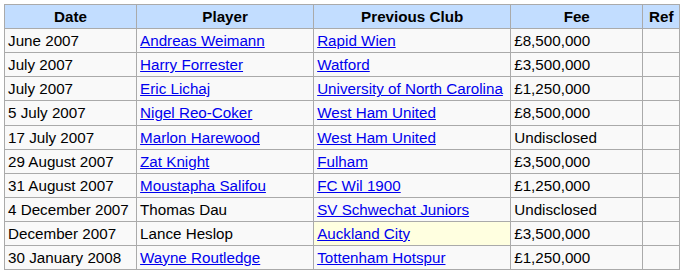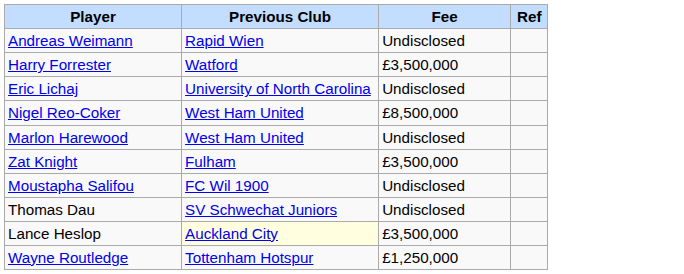 <table class="wikitable" style="text-align:left; font-size:95%;">
 <tr>
-<th style="background:#c2ddff; width:125px;">Date</th>
 <th style="background:#c2ddff; width:170px;">Player</th>
 <th style="background:#c2ddff; width:190px;">Previous Club</th>
 <th style="background:#c2ddff; width:125px;">Fee</th>
 <th style="background:#c2ddff; width:30px;">Ref</th>
 </tr>
 <tr>
-<td>June 2007</td>
 <td> <a href='#'>Andreas Weimann</a></td>
 <td> <a href='#'>Rapid Wien</a></td>
-<td>£8,500,000</td>
+<td>Undisclosed</td>
 <td></td>
 </tr>
 <tr>
-<td>July 2007</td>
 <td> <a href='#'>Harry Forrester</a></td>
 <td><a href='#'>Watford</a></td>
 <td>£3,500,000</td>
 <td></td>
 </tr>
 <tr>
-<td>July 2007</td>
 <td> <a href='#'>Eric Lichaj</a></td>
 <td> <a href='#'>University of North Carolina</a></td>
-<td>£1,250,000</td>
+<td>Undisclosed</td>
 <td></td>
 </tr>
 <tr>
-<td>5 July 2007</td>
 <td> <a href='#'>Nigel Reo-Coker</a></td>
 <td><a href='#'>West Ham United</a></td>
 <td>£8,500,000</td>
 <td></td>
 </tr>
 <tr>
-<td>17 July 2007</td>
 <td> <a href='#'>Marlon Harewood</a></td>
 <td><a href='#'>West Ham United</a></td>
 <td>Undisclosed</td>
 <td></td>
 </tr>
 <tr>
-<td>29 August 2007</td>
 <td> <a href='#'>Zat Knight</a></td>
 <td><a href='#'>Fulham</a></td>
 <td>£3,500,000</td>
 <td></td>
 </tr>
 <tr>
-<td>31 August 2007</td>
 <td> <a href='#'>Moustapha Salifou</a></td>
 <td> <a href='#'>FC Wil 1900</a></td>
-<td>£1,250,000</td>
+<td>Undisclosed</td>
 <td></td>
 </tr>
 <tr>
-<td>4 December 2007</td>
 <td> Thomas Dau</td>
 <td> <a href='#'>SV Schwechat Juniors</a></td>
 <td>Undisclosed</td>
 <td></td>
 </tr>
 <tr>
-<td>December 2007</td>
 <td> Lance Heslop</td>
 <td style="background: lightyellow;"> <a href='#'>Auckland City</a></td>
 <td>£3,500,000</td>
 <td></td>
 </tr>
 <tr>
-<td>30 January 2008</td>
 <td> <a href='#'>Wayne Routledge</a></td>
 <td><a href='#'>Tottenham Hotspur</a></td>
 <td>£1,250,000</td>
 <td></td>
 </tr>
 </table>
